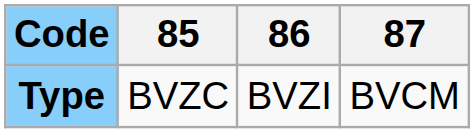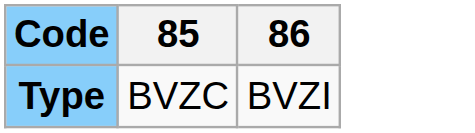 <table class="wikitable"style="text-align:center;"style="font-size: 100%">
 <tr>
 <th style="background:lightskyblue;">Code</th>
 <th>85</th>
 <th>86</th>
-<th>87</th>
 </tr>
 <tr>
 <td style="background:lightskyblue;"><strong>Type</strong></td>
 <td>BVZC</td>
 <td>BVZI</td>
-<td>BVCM</td>
 </tr>
 </table>
